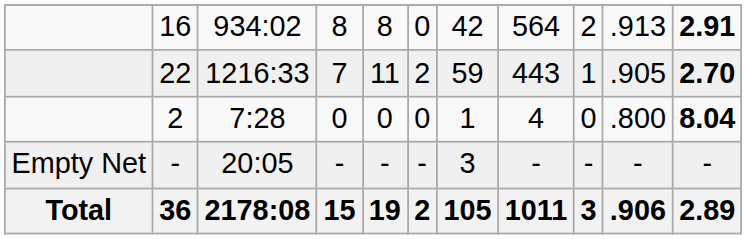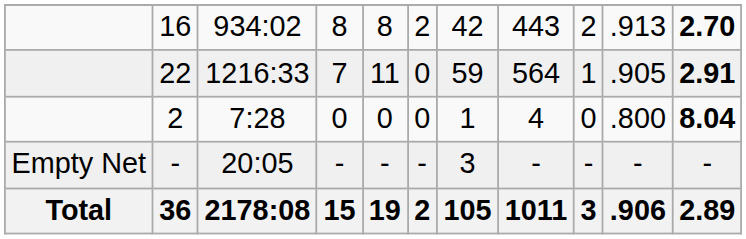 <table class="wikitable sortable">
 <tr align="center">
 </tr>
 <tr align="center" bgcolor="">
 <td></td>
 <td>16</td>
 <td>934:02</td>
 <td>8</td>
 <td>8</td>
-<td>0</td>
+<td>2</td>
 <td>42</td>
-<td>564</td>
+<td>443</td>
 <td>2</td>
 <td>.913</td>
-<td><strong>2.91</strong></td>
+<td><strong>2.70</strong></td>
 </tr>
 <tr align="center" bgcolor="f0f0f0">
 <td></td>
 <td>22</td>
 <td>1216:33</td>
 <td>7</td>
 <td>11</td>
-<td>2</td>
+<td>0</td>
 <td>59</td>
-<td>443</td>
+<td>564</td>
 <td>1</td>
 <td>.905</td>
-<td><strong>2.70</strong></td>
+<td><strong>2.91</strong></td>
 </tr>
 <tr align="center" bgcolor="">
 <td></td>
 <td>2</td>
 <td>7:28</td>
 <td>0</td>
 <td>0</td>
 <td>0</td>
 <td>1</td>
 <td>4</td>
 <td>0</td>
 <td>.800</td>
 <td><strong>8.04</strong></td>
 </tr>
 <tr align="center" bgcolor="f0f0f0">
 <td>Empty Net</td>
 <td>-</td>
 <td>20:05</td>
 <td>-</td>
 <td>-</td>
 <td>-</td>
 <td>3</td>
 <td>-</td>
 <td>-</td>
 <td>-</td>
 <td>-</td>
 </tr>
 <tr>
 <th>Total</th>
 <th>36</th>
 <th>2178:08</th>
 <th>15</th>
 <th>19</th>
 <th>2</th>
 <th>105</th>
 <th>1011</th>
 <th>3</th>
 <th>.906</th>
 <th>2.89</th>
 </tr>
 </table>
